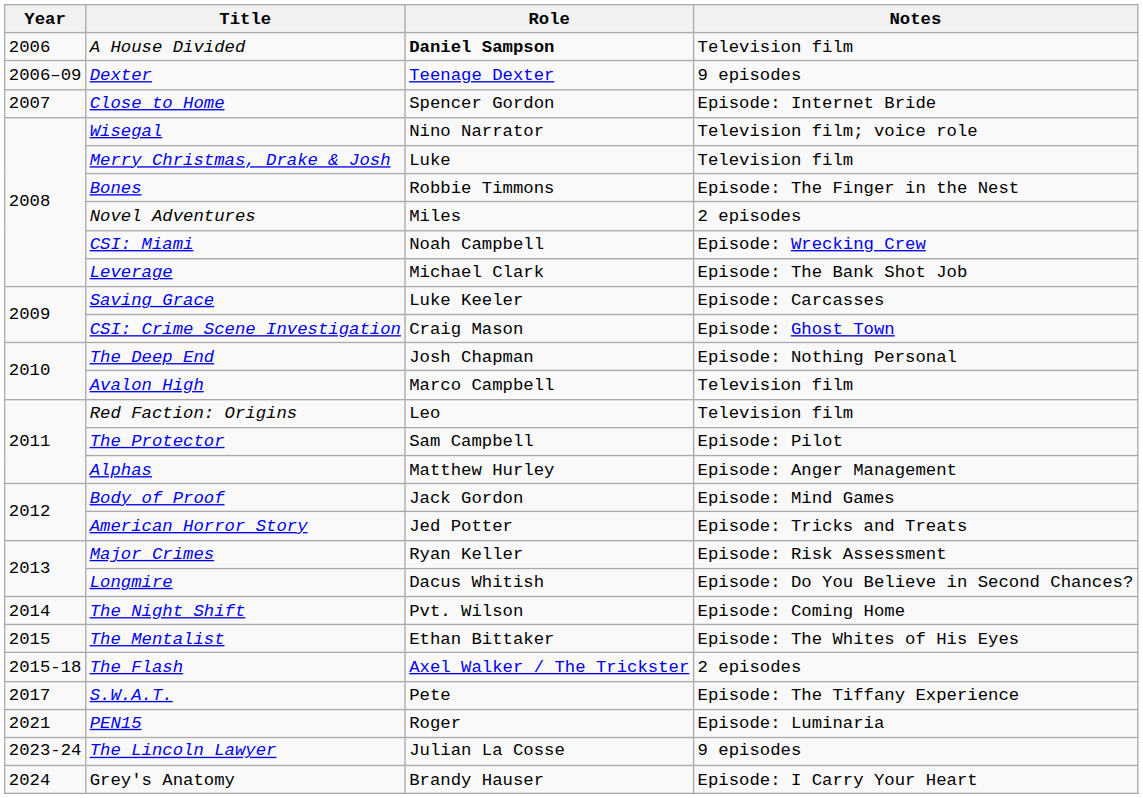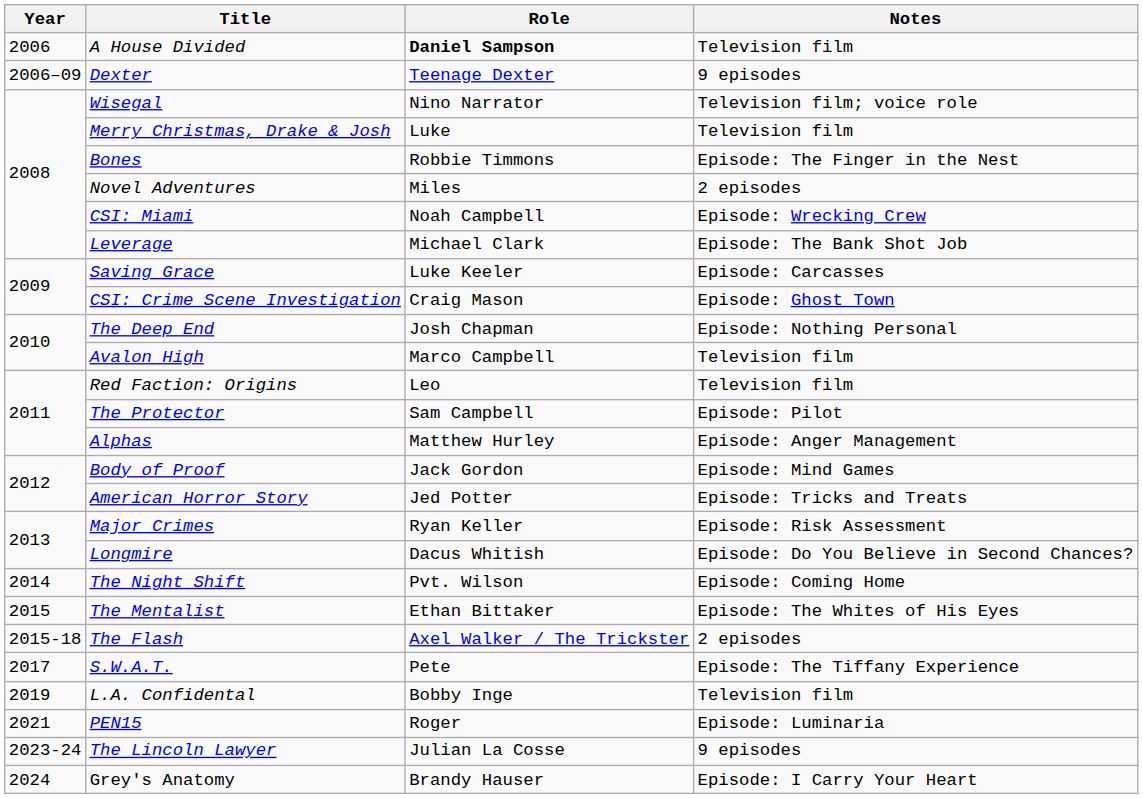 <table class="wikitable sortable">
 <tr>
 <th>Year</th>
 <th>Title</th>
 <th>Role</th>
 <th>Notes</th>
 </tr>
 <tr>
 <td>2006</td>
 <td><em>A House Divided</em></td>
 <td><strong>Daniel Sampson</strong></td>
 <td>Television film</td>
 </tr>
 <tr>
 <td>2006–09</td>
 <td><em><a href='#'>Dexter</a></em></td>
 <td><a href='#'>Teenage Dexter</a></td>
 <td>9 episodes</td>
-</tr>
-<tr>
-<td>2007</td>
-<td><em><a href='#'>Close to Home</a></em></td>
-<td>Spencer Gordon</td>
-<td>Episode: Internet Bride</td>
 </tr>
 <tr>
 <td rowspan="6">2008</td>
 <td><em><a href='#'>Wisegal</a></em></td>
 <td>Nino Narrator</td>
 <td>Television film; voice role</td>
 </tr>
 <tr>
 <td><em><a href='#'>Merry Christmas, Drake & Josh</a></em></td>
 <td>Luke</td>
 <td>Television film</td>
 </tr>
 <tr>
 <td><em><a href='#'>Bones</a></em></td>
 <td>Robbie Timmons</td>
 <td>Episode: The Finger in the Nest</td>
 </tr>
 <tr>
 <td><em>Novel Adventures</em></td>
 <td>Miles</td>
 <td>2 episodes</td>
 </tr>
 <tr>
 <td><em><a href='#'>CSI: Miami</a></em></td>
 <td>Noah Campbell</td>
 <td>Episode: <a href='#'>Wrecking Crew</a></td>
 </tr>
 <tr>
 <td><em><a href='#'>Leverage</a></em></td>
 <td>Michael Clark</td>
 <td>Episode: The Bank Shot Job</td>
 </tr>
 <tr>
 <td rowspan="2">2009</td>
 <td><em><a href='#'>Saving Grace</a></em></td>
 <td>Luke Keeler</td>
 <td>Episode: Carcasses</td>
 </tr>
 <tr>
 <td><em><a href='#'>CSI: Crime Scene Investigation</a></em></td>
 <td>Craig Mason</td>
 <td>Episode: <a href='#'>Ghost Town</a></td>
 </tr>
 <tr>
 <td rowspan="2">2010</td>
 <td><em><a href='#'>The Deep End</a></em></td>
 <td>Josh Chapman</td>
 <td>Episode: Nothing Personal</td>
 </tr>
 <tr>
 <td><em><a href='#'>Avalon High</a></em></td>
 <td>Marco Campbell</td>
 <td>Television film</td>
 </tr>
 <tr>
 <td rowspan="3">2011</td>
 <td><em>Red Faction: Origins</em></td>
 <td>Leo</td>
 <td>Television film</td>
 </tr>
 <tr>
 <td><em><a href='#'>The Protector</a></em></td>
 <td>Sam Campbell</td>
 <td>Episode: Pilot</td>
 </tr>
 <tr>
 <td><em><a href='#'>Alphas</a></em></td>
 <td>Matthew Hurley</td>
 <td>Episode: Anger Management</td>
 </tr>
 <tr>
 <td rowspan="2">2012</td>
 <td><em><a href='#'>Body of Proof</a></em></td>
 <td>Jack Gordon</td>
 <td>Episode: Mind Games</td>
 </tr>
 <tr>
 <td><em><a href='#'>American Horror Story</a></em></td>
 <td>Jed Potter</td>
 <td>Episode: Tricks and Treats</td>
 </tr>
 <tr>
 <td rowspan="2">2013</td>
 <td><em><a href='#'>Major Crimes</a></em></td>
 <td>Ryan Keller</td>
 <td>Episode: Risk Assessment</td>
 </tr>
 <tr>
 <td><em><a href='#'>Longmire</a></em></td>
 <td>Dacus Whitish</td>
 <td>Episode: Do You Believe in Second Chances?</td>
 </tr>
 <tr>
 <td>2014</td>
 <td><em><a href='#'>The Night Shift</a></em></td>
 <td>Pvt. Wilson</td>
 <td>Episode: Coming Home</td>
 </tr>
 <tr>
 <td>2015</td>
 <td><em><a href='#'>The Mentalist</a></em></td>
 <td>Ethan Bittaker</td>
 <td>Episode: The Whites of His Eyes</td>
 </tr>
 <tr>
 <td>2015-18</td>
 <td><em><a href='#'>The Flash</a></em></td>
 <td><a href='#'>Axel Walker / The Trickster</a></td>
 <td>2 episodes</td>
 </tr>
 <tr>
 <td>2017</td>
 <td><em><a href='#'>S.W.A.T.</a></em></td>
 <td>Pete</td>
 <td>Episode: The Tiffany Experience</td>
 </tr>
 <tr>
+<td>2019</td>
+<td><em>L.A. Confidental</em></td>
+<td>Bobby Inge</td>
+<td>Television film</td>
+</tr>
+<tr>
 <td>2021</td>
 <td><em><a href='#'>PEN15</a></em></td>
 <td>Roger</td>
 <td>Episode: Luminaria</td>
 </tr>
 <tr>
 <td>2023-24</td>
 <td><em><a href='#'>The Lincoln Lawyer</a></em></td>
 <td>Julian La Cosse</td>
 <td>9 episodes</td>
 </tr>
 <tr>
 <td>2024</td>
 <td>Grey's Anatomy</td>
 <td>Brandy Hauser</td>
 <td>Episode: I Carry Your Heart</td>
 </tr>
 </table>
